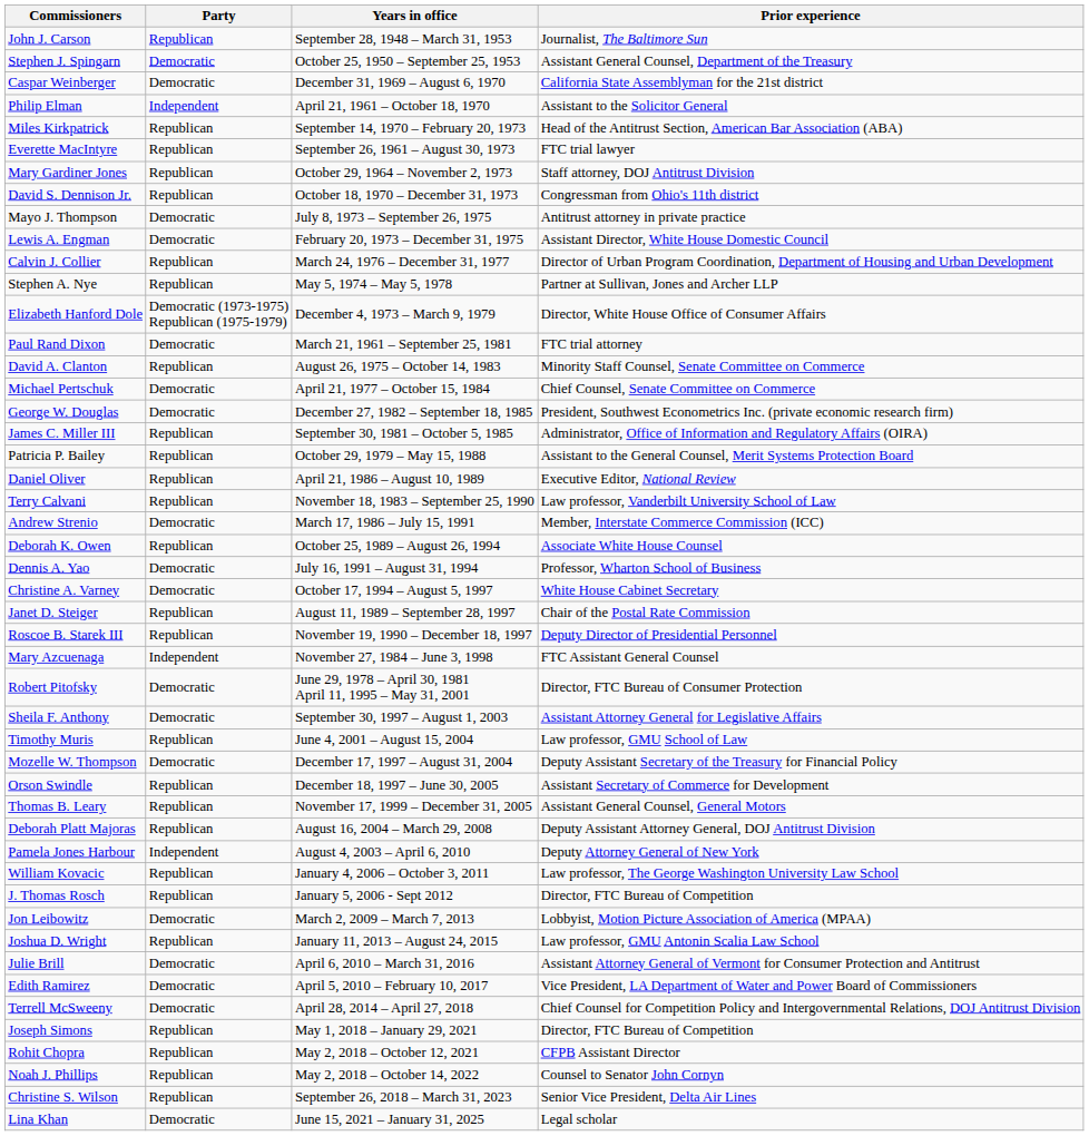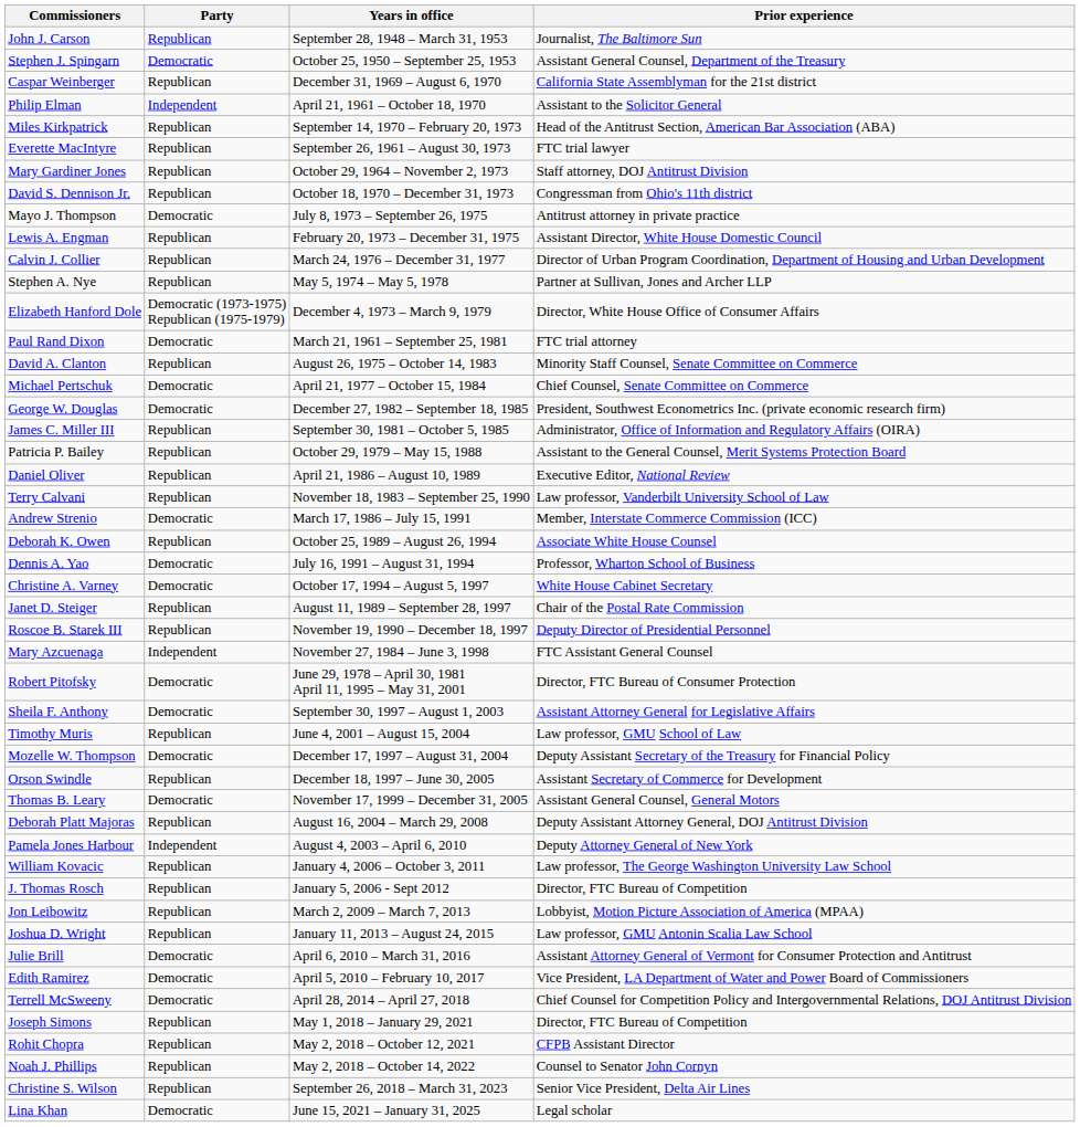 <table class="wikitable mw-collapsible">
 <tr>
 <th>Commissioners</th>
 <th>Party</th>
 <th>Years in office</th>
 <th>Prior experience</th>
 </tr>
 <tr>
 <td><a href='#'>John J. Carson</a></td>
 <td><a href='#'>Republican</a></td>
 <td>September 28, 1948 – March 31, 1953</td>
 <td>Journalist, <em><a href='#'>The Baltimore Sun</a></em></td>
 </tr>
 <tr>
 <td><a href='#'>Stephen J. Spingarn</a></td>
 <td><a href='#'>Democratic</a></td>
 <td>October 25, 1950 – September 25, 1953</td>
 <td>Assistant General Counsel, <a href='#'>Department of the Treasury</a></td>
 </tr>
 <tr>
 <td><a href='#'>Caspar Weinberger</a></td>
-<td>Democratic</td>
+<td>Republican</td>
 <td>December 31, 1969 – August 6, 1970</td>
 <td><a href='#'>California State Assemblyman</a> for the 21st district</td>
 </tr>
 <tr>
 <td><a href='#'>Philip Elman</a></td>
 <td><a href='#'>Independent</a></td>
 <td>April 21, 1961 – October 18, 1970</td>
 <td>Assistant to the <a href='#'>Solicitor General</a></td>
 </tr>
 <tr>
 <td><a href='#'>Miles Kirkpatrick</a></td>
 <td>Republican</td>
 <td>September 14, 1970 – February 20, 1973</td>
 <td>Head of the Antitrust Section, <a href='#'>American Bar Association</a> (ABA)</td>
 </tr>
 <tr>
 <td><a href='#'>Everette MacIntyre</a></td>
 <td>Republican</td>
 <td>September 26, 1961 – August 30, 1973</td>
 <td>FTC trial lawyer</td>
 </tr>
 <tr>
 <td><a href='#'>Mary Gardiner Jones</a></td>
 <td>Republican</td>
 <td>October 29, 1964 – November 2, 1973</td>
 <td>Staff attorney, DOJ <a href='#'>Antitrust Division</a></td>
 </tr>
 <tr>
 <td><a href='#'>David S. Dennison Jr.</a></td>
 <td>Republican</td>
 <td>October 18, 1970 – December 31, 1973</td>
 <td>Congressman from <a href='#'>Ohio's 11th district</a></td>
 </tr>
 <tr>
 <td>Mayo J. Thompson</td>
 <td>Democratic</td>
 <td>July 8, 1973 – September 26, 1975</td>
 <td>Antitrust attorney in private practice</td>
 </tr>
 <tr>
 <td><a href='#'>Lewis A. Engman</a></td>
-<td>Democratic</td>
+<td>Republican</td>
 <td>February 20, 1973 – December 31, 1975</td>
 <td>Assistant Director, <a href='#'>White House Domestic Council</a></td>
 </tr>
 <tr>
 <td><a href='#'>Calvin J. Collier</a></td>
 <td>Republican</td>
 <td>March 24, 1976 – December 31, 1977</td>
 <td>Director of Urban Program Coordination, <a href='#'>Department of Housing and Urban Development</a></td>
 </tr>
 <tr>
 <td>Stephen A. Nye</td>
 <td>Republican</td>
 <td>May 5, 1974 – May 5, 1978</td>
 <td>Partner at Sullivan, Jones and Archer LLP</td>
 </tr>
 <tr>
 <td><a href='#'>Elizabeth Hanford Dole</a></td>
 <td>Democratic (1973-1975)<br>Republican (1975-1979)</td>
 <td>December 4, 1973 – March 9, 1979</td>
 <td>Director, White House Office of Consumer Affairs</td>
 </tr>
 <tr>
 <td><a href='#'>Paul Rand Dixon</a></td>
 <td>Democratic</td>
 <td>March 21, 1961 – September 25, 1981</td>
 <td>FTC trial attorney</td>
 </tr>
 <tr>
 <td><a href='#'>David A. Clanton</a></td>
 <td>Republican</td>
 <td>August 26, 1975 – October 14, 1983</td>
 <td>Minority Staff Counsel, <a href='#'>Senate Committee on Commerce</a></td>
 </tr>
 <tr>
 <td><a href='#'>Michael Pertschuk</a></td>
 <td>Democratic</td>
 <td>April 21, 1977 – October 15, 1984</td>
 <td>Chief Counsel, <a href='#'>Senate Committee on Commerce</a></td>
 </tr>
 <tr>
 <td><a href='#'>George W. Douglas</a></td>
 <td>Democratic</td>
 <td>December 27, 1982 – September 18, 1985</td>
 <td>President, Southwest Econometrics Inc. (private economic research firm)</td>
 </tr>
 <tr>
 <td><a href='#'>James C. Miller III</a></td>
 <td>Republican</td>
 <td>September 30, 1981 – October 5, 1985</td>
 <td>Administrator, <a href='#'>Office of Information and Regulatory Affairs</a> (OIRA)</td>
 </tr>
 <tr>
 <td>Patricia P. Bailey</td>
 <td>Republican</td>
 <td>October 29, 1979 – May 15, 1988</td>
 <td>Assistant to the General Counsel, <a href='#'>Merit Systems Protection Board</a></td>
 </tr>
 <tr>
 <td><a href='#'>Daniel Oliver</a></td>
 <td>Republican</td>
 <td>April 21, 1986 – August 10, 1989</td>
 <td>Executive Editor, <em><a href='#'>National Review</a></em></td>
 </tr>
 <tr>
 <td><a href='#'>Terry Calvani</a></td>
 <td>Republican</td>
 <td>November 18, 1983 – September 25, 1990</td>
 <td>Law professor, <a href='#'>Vanderbilt University School of Law</a></td>
 </tr>
 <tr>
 <td><a href='#'>Andrew Strenio</a></td>
 <td>Democratic</td>
 <td>March 17, 1986 – July 15, 1991</td>
 <td>Member, <a href='#'>Interstate Commerce Commission</a> (ICC)</td>
 </tr>
 <tr>
 <td><a href='#'>Deborah K. Owen</a></td>
 <td>Republican</td>
 <td>October 25, 1989 – August 26, 1994</td>
 <td><a href='#'>Associate White House Counsel</a></td>
 </tr>
 <tr>
 <td><a href='#'>Dennis A. Yao</a></td>
 <td>Democratic</td>
 <td>July 16, 1991 – August 31, 1994</td>
 <td>Professor, <a href='#'>Wharton School of Business</a></td>
 </tr>
 <tr>
 <td><a href='#'>Christine A. Varney</a></td>
 <td>Democratic</td>
 <td>October 17, 1994 – August 5, 1997</td>
 <td><a href='#'>White House Cabinet Secretary</a></td>
 </tr>
 <tr>
 <td><a href='#'>Janet D. Steiger</a></td>
 <td>Republican</td>
 <td>August 11, 1989 – September 28, 1997</td>
 <td>Chair of the <a href='#'>Postal Rate Commission</a></td>
 </tr>
 <tr>
 <td><a href='#'>Roscoe B. Starek III</a></td>
 <td>Republican</td>
 <td>November 19, 1990 – December 18, 1997</td>
 <td><a href='#'>Deputy Director of Presidential Personnel</a></td>
 </tr>
 <tr>
 <td><a href='#'>Mary Azcuenaga</a></td>
 <td>Independent</td>
 <td>November 27, 1984 – June 3, 1998</td>
 <td>FTC Assistant General Counsel</td>
 </tr>
 <tr>
 <td><a href='#'>Robert Pitofsky</a></td>
 <td>Democratic</td>
 <td>June 29, 1978 – April 30, 1981<br>April 11, 1995 – May 31, 2001</td>
 <td>Director, FTC Bureau of Consumer Protection</td>
 </tr>
 <tr>
 <td><a href='#'>Sheila F. Anthony</a></td>
 <td>Democratic</td>
 <td>September 30, 1997 – August 1, 2003</td>
 <td><a href='#'>Assistant Attorney General</a> <a href='#'>for Legislative Affairs</a></td>
 </tr>
 <tr>
 <td><a href='#'>Timothy Muris</a></td>
 <td>Republican</td>
 <td>June 4, 2001 – August 15, 2004</td>
 <td>Law professor, <a href='#'>GMU</a> <a href='#'>School of Law</a></td>
 </tr>
 <tr>
 <td><a href='#'>Mozelle W. Thompson</a></td>
 <td>Democratic</td>
 <td>December 17, 1997 – August 31, 2004</td>
 <td>Deputy Assistant <a href='#'>Secretary of the Treasury</a> for Financial Policy</td>
 </tr>
 <tr>
 <td><a href='#'>Orson Swindle</a></td>
 <td>Republican</td>
 <td>December 18, 1997 – June 30, 2005</td>
 <td>Assistant <a href='#'>Secretary of Commerce</a> for Development</td>
 </tr>
 <tr>
 <td><a href='#'>Thomas B. Leary</a></td>
-<td>Republican</td>
+<td>Democratic</td>
 <td>November 17, 1999 – December 31, 2005</td>
 <td>Assistant General Counsel, <a href='#'>General Motors</a></td>
 </tr>
 <tr>
 <td><a href='#'>Deborah Platt Majoras</a></td>
 <td>Republican</td>
 <td>August 16, 2004 – March 29, 2008</td>
 <td>Deputy Assistant Attorney General, DOJ <a href='#'>Antitrust Division</a></td>
 </tr>
 <tr>
 <td><a href='#'>Pamela Jones Harbour</a></td>
 <td>Independent</td>
 <td>August 4, 2003 – April 6, 2010</td>
 <td>Deputy <a href='#'>Attorney General of New York</a></td>
 </tr>
 <tr>
 <td><a href='#'>William Kovacic</a></td>
 <td>Republican</td>
 <td>January 4, 2006 – October 3, 2011</td>
 <td>Law professor, <a href='#'>The George Washington University Law School</a></td>
 </tr>
 <tr>
 <td><a href='#'>J. Thomas Rosch</a></td>
 <td>Republican</td>
 <td>January 5, 2006 - Sept 2012</td>
 <td>Director, FTC Bureau of Competition</td>
 </tr>
 <tr>
 <td><a href='#'>Jon Leibowitz</a></td>
-<td>Democratic</td>
+<td>Republican</td>
 <td>March 2, 2009 – March 7, 2013</td>
 <td>Lobbyist, <a href='#'>Motion Picture Association of America</a> (MPAA)</td>
 </tr>
 <tr>
 <td><a href='#'>Joshua D. Wright</a></td>
 <td>Republican</td>
 <td>January 11, 2013 – August 24, 2015</td>
 <td>Law professor, <a href='#'>GMU</a> <a href='#'>Antonin Scalia Law School</a></td>
 </tr>
 <tr>
 <td><a href='#'>Julie Brill</a></td>
 <td>Democratic</td>
 <td>April 6, 2010 – March 31, 2016</td>
 <td>Assistant <a href='#'>Attorney General of Vermont</a> for Consumer Protection and Antitrust</td>
 </tr>
 <tr>
 <td><a href='#'>Edith Ramirez</a></td>
 <td>Democratic</td>
 <td>April 5, 2010 – February 10, 2017</td>
 <td>Vice President, <a href='#'>LA Department of Water and Power</a> Board of Commissioners</td>
 </tr>
 <tr>
 <td><a href='#'>Terrell McSweeny</a></td>
 <td>Democratic</td>
 <td>April 28, 2014 – April 27, 2018</td>
 <td>Chief Counsel for Competition Policy and Intergovernmental Relations, <a href='#'>DOJ Antitrust Division</a></td>
 </tr>
 <tr>
 <td><a href='#'>Joseph Simons</a></td>
 <td>Republican</td>
 <td>May 1, 2018 – January 29, 2021</td>
 <td>Director, FTC Bureau of Competition</td>
 </tr>
 <tr>
 <td><a href='#'>Rohit Chopra</a></td>
 <td>Republican</td>
 <td>May 2, 2018 – October 12, 2021</td>
 <td><a href='#'>CFPB</a> Assistant Director</td>
 </tr>
 <tr>
 <td><a href='#'>Noah J. Phillips</a></td>
 <td>Republican</td>
 <td>May 2, 2018 – October 14, 2022</td>
 <td>Counsel to Senator <a href='#'>John Cornyn</a></td>
 </tr>
 <tr>
 <td><a href='#'>Christine S. Wilson</a></td>
 <td>Republican</td>
 <td>September 26, 2018 – March 31, 2023</td>
 <td>Senior Vice President, <a href='#'>Delta Air Lines</a></td>
 </tr>
 <tr>
 <td><a href='#'>Lina Khan</a></td>
 <td>Democratic</td>
 <td>June 15, 2021 – January 31, 2025</td>
 <td>Legal scholar</td>
 </tr>
 </table>
